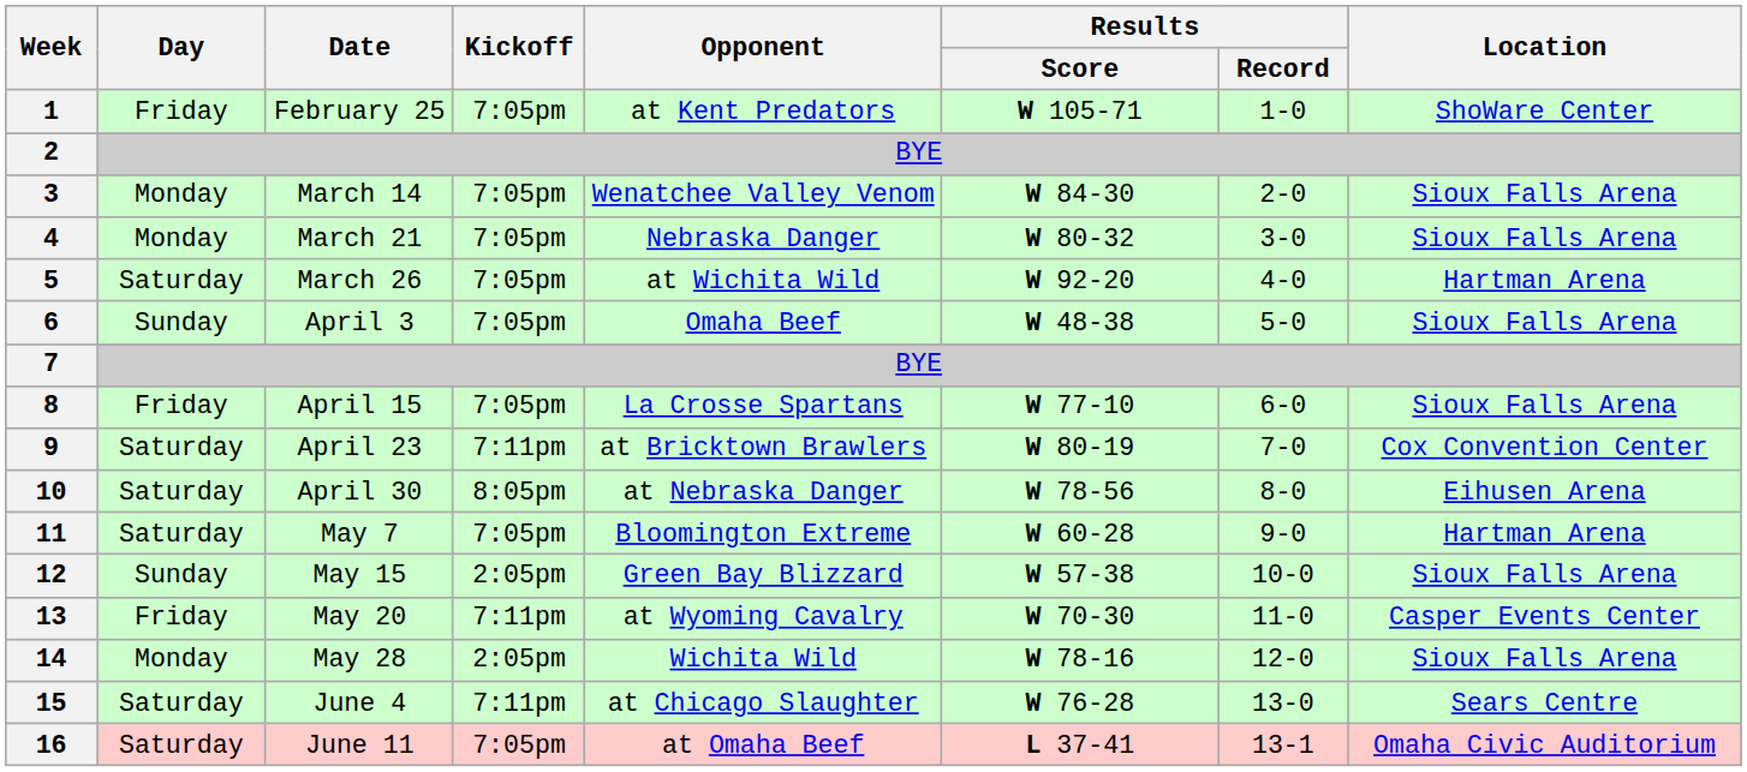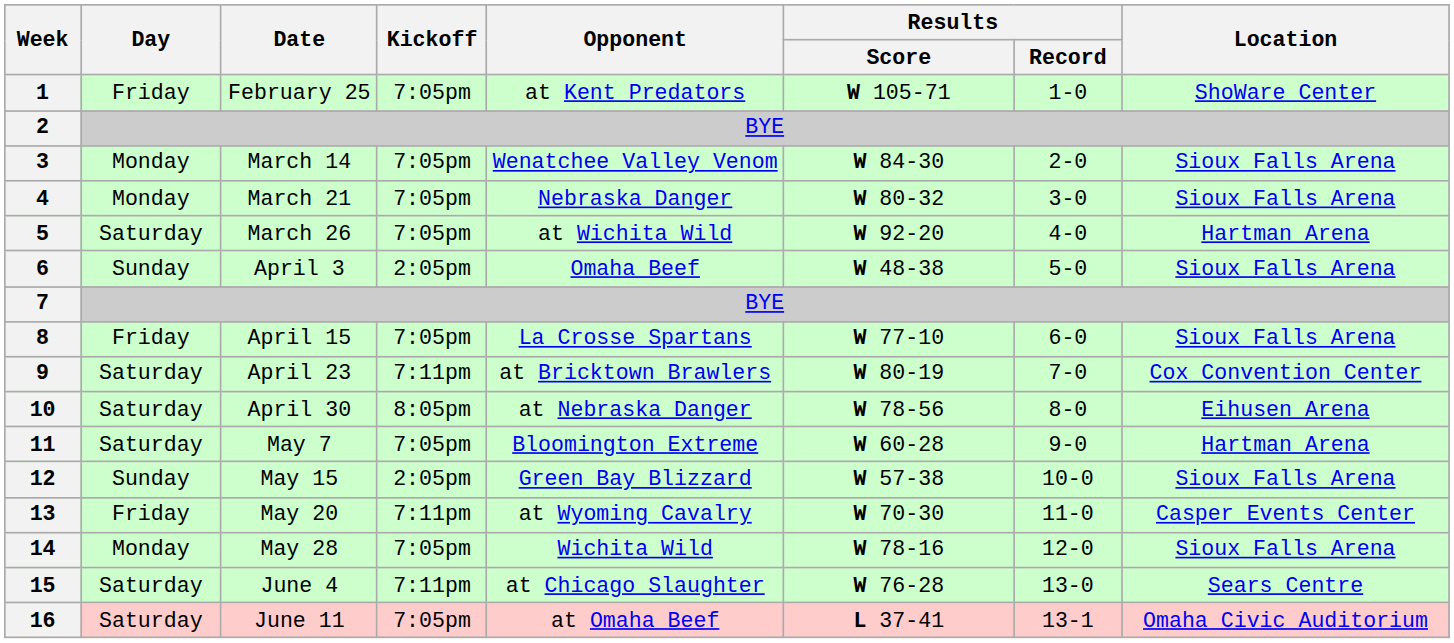 <table class="wikitable">
 <tr>
 <th rowspan="2" width="40">Week</th>
 <th rowspan="2" width="80">Day</th>
 <th rowspan="2" width="90">Date</th>
 <th rowspan="2" width="60">Kickoff</th>
 <th rowspan="2" width="180">Opponent</th>
 <th colspan="2" width="200">Results</th>
 <th rowspan="2" width="200">Location</th>
 </tr>
 <tr>
 <th width="140">Score</th>
 <th width="60">Record</th>
 </tr>
 <tr align="center" bgcolor="#CCFFCC">
 <th>1</th>
 <td>Friday</td>
 <td>February 25</td>
 <td>7:05pm</td>
 <td>at <a href='#'>Kent Predators</a></td>
 <td><strong>W</strong> 105-71</td>
 <td>1-0</td>
 <td><a href='#'>ShoWare Center</a></td>
 </tr>
 <tr align="center" bgcolor="#CCCCCC">
 <th>2</th>
 <td colSpan=7><a href='#'>BYE</a></td>
 </tr>
 <tr align="center" bgcolor="#CCFFCC">
 <th>3</th>
 <td>Monday</td>
 <td>March 14</td>
 <td>7:05pm</td>
 <td><a href='#'>Wenatchee Valley Venom</a></td>
 <td><strong>W</strong> 84-30</td>
 <td>2-0</td>
 <td><a href='#'>Sioux Falls Arena</a></td>
 </tr>
 <tr align="center" bgcolor="#CCFFCC">
 <th>4</th>
 <td>Monday</td>
 <td>March 21</td>
 <td>7:05pm</td>
 <td><a href='#'>Nebraska Danger</a></td>
 <td><strong>W</strong> 80-32</td>
 <td>3-0</td>
 <td><a href='#'>Sioux Falls Arena</a></td>
 </tr>
 <tr align="center" bgcolor="#CCFFCC">
 <th>5</th>
 <td>Saturday</td>
 <td>March 26</td>
 <td>7:05pm</td>
 <td>at <a href='#'>Wichita Wild</a></td>
 <td><strong>W</strong> 92-20</td>
 <td>4-0</td>
 <td><a href='#'>Hartman Arena</a></td>
 </tr>
 <tr align="center" bgcolor="#CCFFCC">
 <th>6</th>
 <td>Sunday</td>
 <td>April 3</td>
-<td>7:05pm</td>
+<td>2:05pm</td>
 <td><a href='#'>Omaha Beef</a></td>
 <td><strong>W</strong> 48-38</td>
 <td>5-0</td>
 <td><a href='#'>Sioux Falls Arena</a></td>
 </tr>
 <tr align="center" bgcolor="#CCCCCC">
 <th>7</th>
 <td colSpan=7><a href='#'>BYE</a></td>
 </tr>
 <tr align="center" bgcolor="#CCFFCC">
 <th>8</th>
 <td>Friday</td>
 <td>April 15</td>
 <td>7:05pm</td>
 <td><a href='#'>La Crosse Spartans</a></td>
 <td><strong>W</strong> 77-10</td>
 <td>6-0</td>
 <td><a href='#'>Sioux Falls Arena</a></td>
 </tr>
 <tr align="center" bgcolor="#CCFFCC">
 <th>9</th>
 <td>Saturday</td>
 <td>April 23</td>
 <td>7:11pm</td>
 <td>at <a href='#'>Bricktown Brawlers</a></td>
 <td><strong>W</strong> 80-19</td>
 <td>7-0</td>
 <td><a href='#'>Cox Convention Center</a></td>
 </tr>
 <tr align="center" bgcolor="#CCFFCC">
 <th>10</th>
 <td>Saturday</td>
 <td>April 30</td>
 <td>8:05pm</td>
 <td>at <a href='#'>Nebraska Danger</a></td>
 <td><strong>W</strong> 78-56</td>
 <td>8-0</td>
 <td><a href='#'>Eihusen Arena</a></td>
 </tr>
 <tr align="center" bgcolor="#CCFFCC">
 <th>11</th>
 <td>Saturday</td>
 <td>May 7</td>
 <td>7:05pm</td>
 <td><a href='#'>Bloomington Extreme</a></td>
 <td><strong>W</strong> 60-28</td>
 <td>9-0</td>
 <td><a href='#'>Hartman Arena</a></td>
 </tr>
 <tr align="center" bgcolor="#CCFFCC">
 <th>12</th>
 <td>Sunday</td>
 <td>May 15</td>
 <td>2:05pm</td>
 <td><a href='#'>Green Bay Blizzard</a></td>
 <td><strong>W</strong> 57-38</td>
 <td>10-0</td>
 <td><a href='#'>Sioux Falls Arena</a></td>
 </tr>
 <tr align="center" bgcolor="#CCFFCC">
 <th>13</th>
 <td>Friday</td>
 <td>May 20</td>
 <td>7:11pm</td>
 <td>at <a href='#'>Wyoming Cavalry</a></td>
 <td><strong>W</strong> 70-30</td>
 <td>11-0</td>
 <td><a href='#'>Casper Events Center</a></td>
 </tr>
 <tr align="center" bgcolor="#CCFFCC">
 <th>14</th>
 <td>Monday</td>
 <td>May 28</td>
-<td>2:05pm</td>
+<td>7:05pm</td>
 <td><a href='#'>Wichita Wild</a></td>
 <td><strong>W</strong> 78-16</td>
 <td>12-0</td>
 <td><a href='#'>Sioux Falls Arena</a></td>
 </tr>
 <tr align="center" bgcolor="#CCFFCC">
 <th>15</th>
 <td>Saturday</td>
 <td>June 4</td>
 <td>7:11pm</td>
 <td>at <a href='#'>Chicago Slaughter</a></td>
 <td><strong>W</strong> 76-28</td>
 <td>13-0</td>
 <td><a href='#'>Sears Centre</a></td>
 </tr>
 <tr align="center" bgcolor="#FFCCCC">
 <th>16</th>
 <td>Saturday</td>
 <td>June 11</td>
 <td>7:05pm</td>
 <td>at <a href='#'>Omaha Beef</a></td>
 <td><strong>L</strong> 37-41</td>
 <td>13-1</td>
 <td><a href='#'>Omaha Civic Auditorium</a></td>
 </tr>
 </table>
